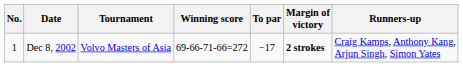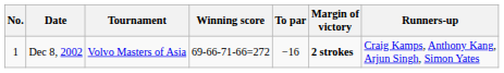 <table class="wikitable" style="font-size:95%;">
 <tr>
 <th>No.</th>
 <th>Date</th>
 <th>Tournament</th>
 <th>Winning score</th>
 <th>To par</th>
 <th>Margin of<br>victory</th>
 <th>Runners-up</th>
 </tr>
 <tr>
 <td align=center>1</td>
 <td align=right>Dec 8, <a href='#'>2002</a></td>
 <td><a href='#'>Volvo Masters of Asia</a></td>
 <td align=right>69-66-71-66=272</td>
-<td align=center>−17</td>
+<td align=center>−16</td>
 <td><strong>2 strokes</strong></td>
 <td> <a href='#'>Craig Kamps</a>,  <a href='#'>Anthony Kang</a>,<br> <a href='#'>Arjun Singh</a>,  <a href='#'>Simon Yates</a></td>
 </tr>
 </table>
